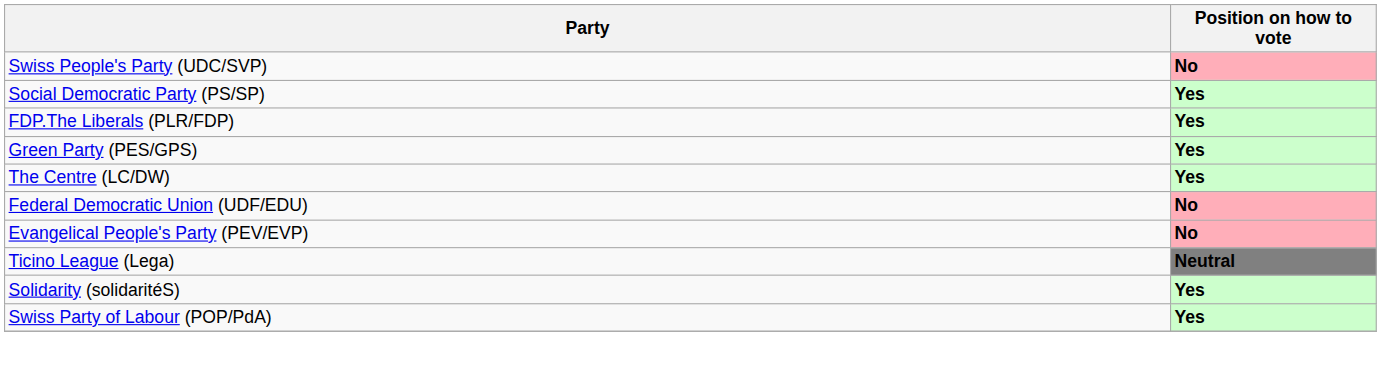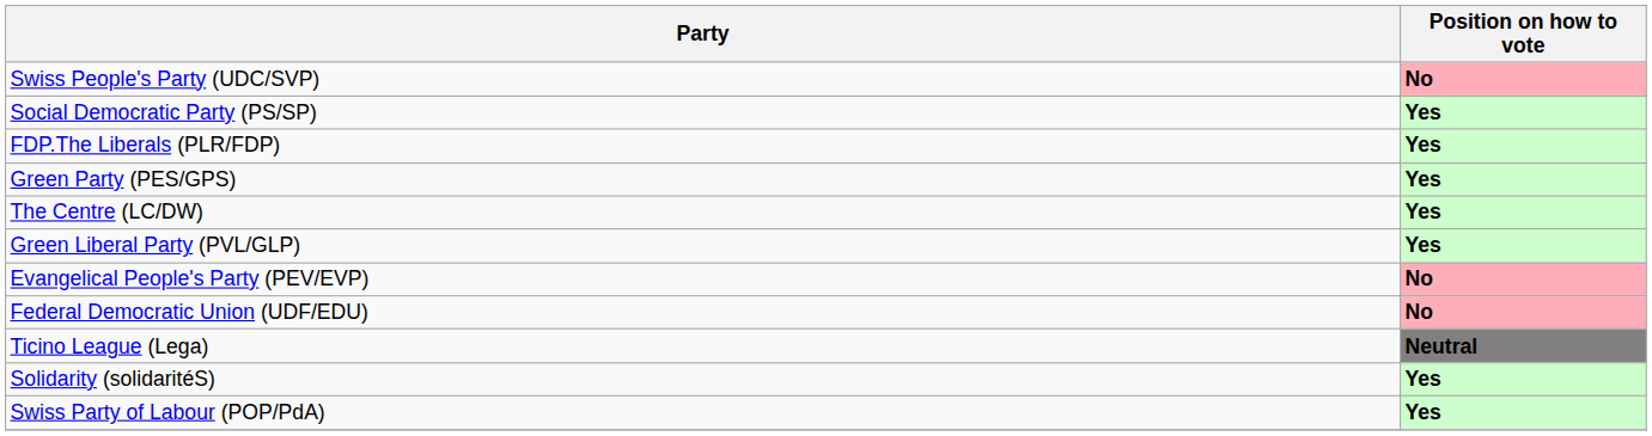 <table class="wikitable">
 <tr>
 <th>Party</th>
 <th style="width:15%;">Position on how to vote</th>
 </tr>
 <tr>
 <td> <a href='#'>Swiss People's Party</a> (UDC/SVP)</td>
 <td style="background-color:#FFAEB9;"><strong>No</strong></td>
 </tr>
 <tr>
 <td> <a href='#'>Social Democratic Party</a> (PS/SP)</td>
 <td style="background-color:#CCFFCC;"><strong>Yes</strong></td>
 </tr>
 <tr>
 <td> <a href='#'>FDP.The Liberals</a> (PLR/FDP)</td>
 <td style="background-color:#CCFFCC;"><strong>Yes</strong></td>
 </tr>
 <tr>
 <td> <a href='#'>Green Party</a> (PES/GPS)</td>
 <td style="background-color:#CCFFCC;"><strong>Yes</strong></td>
 </tr>
 <tr>
 <td> <a href='#'>The Centre</a> (LC/DW)</td>
 <td style="background-color:#CCFFCC;"><strong>Yes</strong></td>
 </tr>
 <tr>
-<td> <a href='#'>Federal Democratic Union</a> (UDF/EDU)</td>
+<td> <a href='#'>Green Liberal Party</a> (PVL/GLP)</td>
+<td style="background-color:#CCFFCC;"><strong>Yes</strong></td>
+</tr>
+<tr>
+<td> <a href='#'>Evangelical People's Party</a> (PEV/EVP)</td>
 <td style="background-color:#FFAEB9;"><strong>No</strong></td>
 </tr>
 <tr>
-<td> <a href='#'>Evangelical People's Party</a> (PEV/EVP)</td>
+<td> <a href='#'>Federal Democratic Union</a> (UDF/EDU)</td>
 <td style="background-color:#FFAEB9;"><strong>No</strong></td>
 </tr>
 <tr>
 <td> <a href='#'>Ticino League</a> (Lega)</td>
 <td style="background-color:#808080;"><strong>Neutral</strong></td>
 </tr>
 <tr>
 <td> <a href='#'>Solidarity</a> (solidaritéS)</td>
 <td style="background-color:#CCFFCC;"><strong>Yes</strong></td>
 </tr>
 <tr>
 <td> <a href='#'>Swiss Party of Labour</a> (POP/PdA)</td>
 <td style="background-color:#CCFFCC;"><strong>Yes</strong></td>
 </tr>
 <tr>
 </tr>
 </table>
